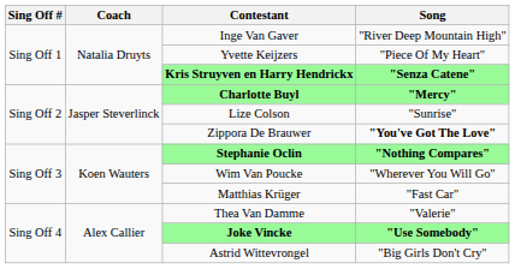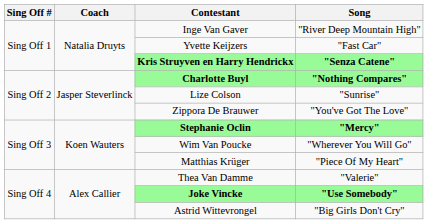 <table class="wikitable sortable" style="text-align: center; width: auto;">
 <tr>
 <th>Sing Off #</th>
 <th>Coach</th>
 <th>Contestant</th>
 <th>Song</th>
 </tr>
 <tr>
 <td rowspan=3>Sing Off 1</td>
 <td rowspan=3>Natalia Druyts</td>
 <td>Inge Van Gaver</td>
 <td>"River Deep Mountain High"</td>
 </tr>
 <tr>
 <td>Yvette Keijzers</td>
-<td>"Piece Of My Heart"</td>
+<td>"Fast Car"</td>
 </tr>
 <tr>
 <th style="background:palegreen">Kris Struyven en Harry Hendrickx</th>
 <th style="background:palegreen">"Senza Catene"</th>
 </tr>
 <tr>
 <td rowspan=3>Sing Off 2</td>
 <td rowspan=3>Jasper Steverlinck</td>
 <th style="background:palegreen">Charlotte Buyl</th>
-<th style="background:palegreen">"Mercy"</th>
+<th style="background:palegreen">"Nothing Compares"</th>
 </tr>
 <tr>
 <td>Lize Colson</td>
 <td>"Sunrise"</td>
 </tr>
 <tr>
 <td>Zippora De Brauwer</td>
-<td><strong>"You've Got The Love"</strong></td>
+<td>"You've Got The Love"</td>
 </tr>
 <tr>
 <td rowspan=3>Sing Off 3</td>
 <td rowspan=3>Koen Wauters</td>
 <th style="background:palegreen">Stephanie Oclin</th>
-<th style="background:palegreen">"Nothing Compares"</th>
+<th style="background:palegreen">"Mercy"</th>
 </tr>
 <tr>
 <td>Wim Van Poucke</td>
 <td>"Wherever You Will Go"</td>
 </tr>
 <tr>
 <td>Matthias Krüger</td>
-<td>"Fast Car"</td>
+<td>"Piece Of My Heart"</td>
 </tr>
 <tr>
 <td rowspan=3>Sing Off 4</td>
 <td rowspan=3>Alex Callier</td>
 <td>Thea Van Damme</td>
 <td>"Valerie"</td>
 </tr>
 <tr>
 <th style="background:palegreen">Joke Vincke</th>
 <th style="background:palegreen">"Use Somebody"</th>
 </tr>
 <tr>
 <td>Astrid Wittevrongel</td>
 <td>"Big Girls Don't Cry"</td>
 </tr>
 </table>
